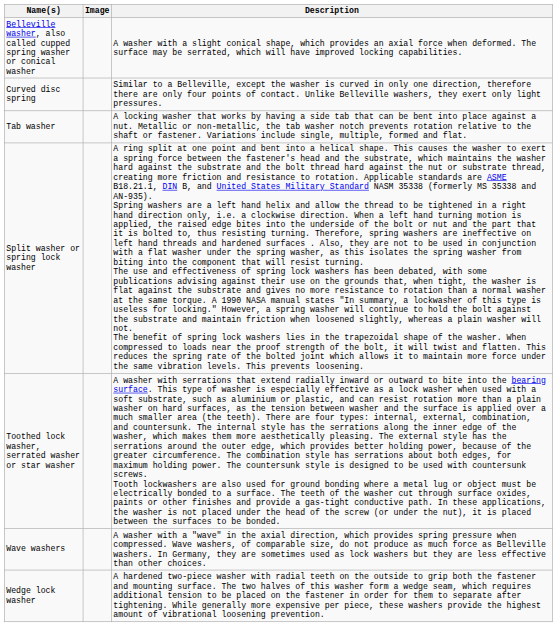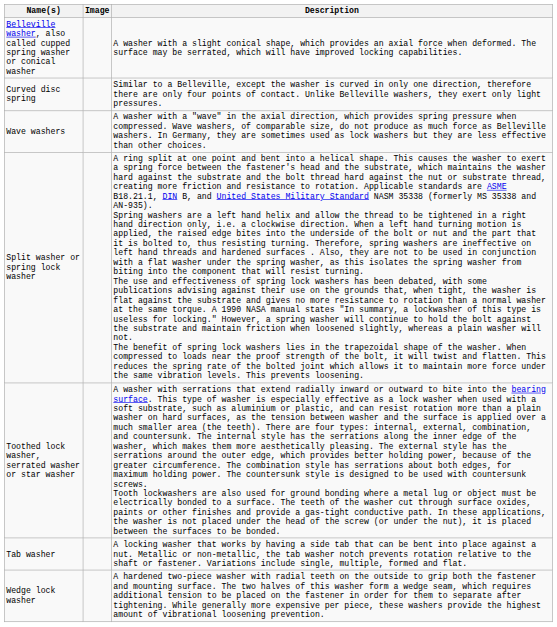 <table class="wikitable">
 <tr>
 <th>Name(s)</th>
 <th>Image</th>
 <th>Description</th>
 </tr>
 <tr>
 <td><a href='#'>Belleville washer</a>, also called cupped spring washer or conical washer</td>
 <td></td>
 <td>A washer with a slight conical shape, which provides an axial force when deformed. The surface may be serrated, which will have improved locking capabilities.</td>
 </tr>
 <tr>
 <td>Curved disc spring</td>
 <td></td>
 <td>Similar to a Belleville, except the washer is curved in only one direction, therefore there are only four points of contact. Unlike Belleville washers, they exert only light pressures.</td>
 </tr>
 <tr>
-<td>Tab washer</td>
+<td>Wave washers</td>
 <td></td>
-<td>A locking washer that works by having a side tab that can be bent into place against a nut. Metallic or non-metallic, the tab washer notch prevents rotation relative to the shaft or fastener. Variations include single, multiple, formed and flat.</td>
+<td>A washer with a "wave" in the axial direction, which provides spring pressure when compressed. Wave washers, of comparable size, do not produce as much force as Belleville washers. In Germany, they are sometimes used as lock washers but they are less effective than other choices.</td>
 </tr>
 <tr>
 <td>Split washer or spring lock washer</td>
 <td></td>
 <td>A ring split at one point and bent into a helical shape. This causes the washer to exert a spring force between the fastener's head and the substrate, which maintains the washer hard against the substrate and the bolt thread hard against the nut or substrate thread, creating more friction and resistance to rotation. Applicable standards are <a href='#'>ASME</a> B18.21.1, <a href='#'>DIN</a>  B, and <a href='#'>United States Military Standard</a> NASM 35338 (formerly MS 35338 and AN-935).<br>Spring washers are a left hand helix and allow the thread to be tightened in a right hand direction only, i.e. a clockwise direction. When a left hand turning motion is applied, the raised edge bites into the underside of the bolt or nut and the part that it is bolted to, thus resisting turning. Therefore, spring washers are ineffective on left hand threads  and hardened surfaces . Also, they are not to be used in conjunction with a flat washer under the spring washer, as this isolates the spring washer from biting into the component that will resist turning.<br>The use and effectiveness of spring lock washers has been debated, with some publications advising against their use on the grounds that, when tight, the washer is flat against the substrate and gives no more resistance to rotation than a normal washer at the same torque. A 1990 NASA manual states "In summary, a lockwasher of this type is useless for locking." However, a spring washer will continue to hold the bolt against the substrate and maintain friction when loosened slightly, whereas a plain washer will not.<br>The benefit of spring lock washers lies in the trapezoidal shape of the washer. When compressed to loads near the proof strength of the bolt, it will twist and flatten. This reduces the spring rate of the bolted joint which allows it to maintain more force under the same vibration levels. This prevents loosening.</td>
 </tr>
 <tr>
 <td>Toothed lock washer, serrated washer or star washer</td>
 <td><br></td>
 <td>A washer with serrations that extend radially inward or outward to bite into the <a href='#'>bearing surface</a>. This type of washer is especially effective as a lock washer when used with a soft substrate, such as aluminium or plastic, and can resist rotation more than a plain washer on hard surfaces, as the tension between washer and the surface is applied over a much smaller area (the teeth). There are four types: internal, external, combination, and countersunk. The internal style has the serrations along the inner edge of the washer, which makes them more aesthetically pleasing. The external style has the serrations around the outer edge, which provides better holding power, because of the greater circumference. The combination style has serrations about both edges, for maximum holding power. The countersunk style is designed to be used with countersunk screws.<br>Tooth lockwashers are also used for ground bonding where a metal lug or object must be electrically bonded to a surface. The teeth of the washer cut through surface oxides, paints or other finishes and provide a gas-tight conductive path. In these applications, the washer is not placed under the head of the screw (or under the nut), it is placed between the surfaces to be bonded.</td>
 </tr>
 <tr>
-<td>Wave washers</td>
+<td>Tab washer</td>
 <td></td>
-<td>A washer with a "wave" in the axial direction, which provides spring pressure when compressed. Wave washers, of comparable size, do not produce as much force as Belleville washers. In Germany, they are sometimes used as lock washers but they are less effective than other choices.</td>
+<td>A locking washer that works by having a side tab that can be bent into place against a nut. Metallic or non-metallic, the tab washer notch prevents rotation relative to the shaft or fastener. Variations include single, multiple, formed and flat.</td>
 </tr>
 <tr>
 <td>Wedge lock washer</td>
 <td></td>
 <td>A hardened two-piece washer with radial teeth on the outside to grip both the fastener and mounting surface.  The two halves of this washer form a wedge seam, which requires additional tension to be placed on the fastener in order for them to separate after tightening. While generally more expensive per piece, these washers provide the highest amount of vibrational loosening prevention.</td>
 </tr>
 </table>
